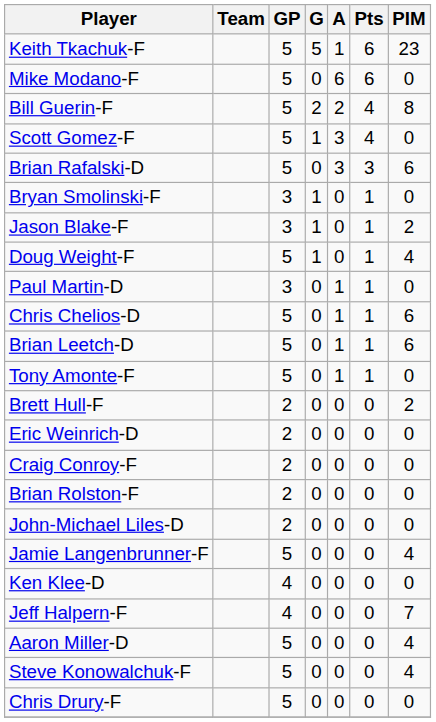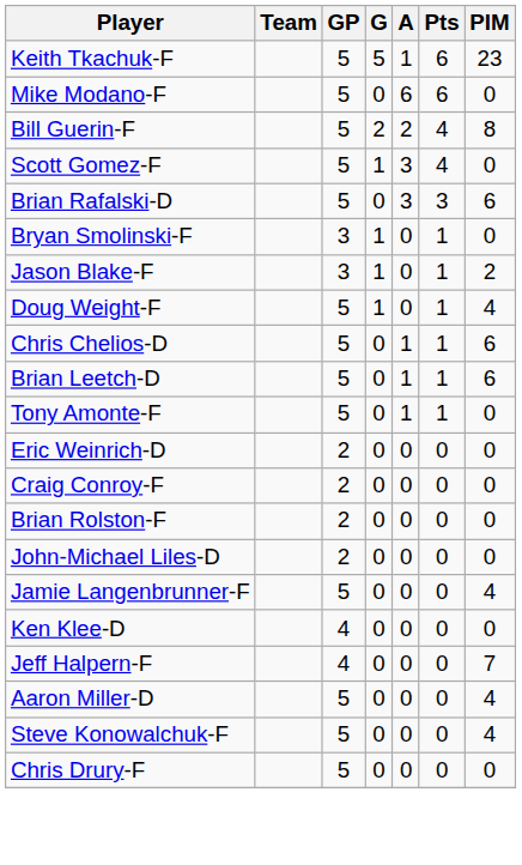 <table class="wikitable">
 <tr>
 <th>Player</th>
 <th>Team</th>
 <th>GP</th>
 <th>G</th>
 <th>A</th>
 <th>Pts</th>
 <th>PIM</th>
 </tr>
 <tr align="center">
 <td align="left"><a href='#'>Keith Tkachuk</a>-F</td>
 <td></td>
 <td>5</td>
 <td>5</td>
 <td>1</td>
 <td>6</td>
 <td>23</td>
 </tr>
 <tr align="center">
 <td align="left"><a href='#'>Mike Modano</a>-F</td>
 <td></td>
 <td>5</td>
 <td>0</td>
 <td>6</td>
 <td>6</td>
 <td>0</td>
 </tr>
 <tr align="center">
 <td align="left"><a href='#'>Bill Guerin</a>-F</td>
 <td></td>
 <td>5</td>
 <td>2</td>
 <td>2</td>
 <td>4</td>
 <td>8</td>
 </tr>
 <tr align="center">
 <td align="left"><a href='#'>Scott Gomez</a>-F</td>
 <td></td>
 <td>5</td>
 <td>1</td>
 <td>3</td>
 <td>4</td>
 <td>0</td>
 </tr>
 <tr align="center">
 <td align="left"><a href='#'>Brian Rafalski</a>-D</td>
 <td></td>
 <td>5</td>
 <td>0</td>
 <td>3</td>
 <td>3</td>
 <td>6</td>
 </tr>
 <tr align="center">
 <td align="left"><a href='#'>Bryan Smolinski</a>-F</td>
 <td></td>
 <td>3</td>
 <td>1</td>
 <td>0</td>
 <td>1</td>
 <td>0</td>
 </tr>
 <tr align="center">
 <td align="left"><a href='#'>Jason Blake</a>-F</td>
 <td></td>
 <td>3</td>
 <td>1</td>
 <td>0</td>
 <td>1</td>
 <td>2</td>
 </tr>
 <tr align="center">
 <td align="left"><a href='#'>Doug Weight</a>-F</td>
 <td></td>
 <td>5</td>
 <td>1</td>
 <td>0</td>
 <td>1</td>
 <td>4</td>
 </tr>
 <tr align="center">
-<td align="left"><a href='#'>Paul Martin</a>-D</td>
-<td></td>
-<td>3</td>
-<td>0</td>
-<td>1</td>
-<td>1</td>
-<td>0</td>
-</tr>
-<tr align="center">
 <td align="left"><a href='#'>Chris Chelios</a>-D</td>
 <td></td>
 <td>5</td>
 <td>0</td>
 <td>1</td>
 <td>1</td>
 <td>6</td>
 </tr>
 <tr align="center">
 <td align="left"><a href='#'>Brian Leetch</a>-D</td>
 <td></td>
 <td>5</td>
 <td>0</td>
 <td>1</td>
 <td>1</td>
 <td>6</td>
 </tr>
 <tr align="center">
 <td align="left"><a href='#'>Tony Amonte</a>-F</td>
 <td></td>
 <td>5</td>
 <td>0</td>
 <td>1</td>
 <td>1</td>
 <td>0</td>
-</tr>
-<tr align="center">
-<td align="left"><a href='#'>Brett Hull</a>-F</td>
-<td></td>
-<td>2</td>
-<td>0</td>
-<td>0</td>
-<td>0</td>
-<td>2</td>
 </tr>
 <tr align="center">
 <td align="left"><a href='#'>Eric Weinrich</a>-D</td>
 <td></td>
 <td>2</td>
 <td>0</td>
 <td>0</td>
 <td>0</td>
 <td>0</td>
 </tr>
 <tr align="center">
 <td align="left"><a href='#'>Craig Conroy</a>-F</td>
 <td></td>
 <td>2</td>
 <td>0</td>
 <td>0</td>
 <td>0</td>
 <td>0</td>
 </tr>
 <tr align="center">
 <td align="left"><a href='#'>Brian Rolston</a>-F</td>
 <td></td>
 <td>2</td>
 <td>0</td>
 <td>0</td>
 <td>0</td>
 <td>0</td>
 </tr>
 <tr align="center">
 <td align="left"><a href='#'>John-Michael Liles</a>-D</td>
 <td></td>
 <td>2</td>
 <td>0</td>
 <td>0</td>
 <td>0</td>
 <td>0</td>
 </tr>
 <tr align="center">
 <td align="left"><a href='#'>Jamie Langenbrunner</a>-F</td>
 <td></td>
 <td>5</td>
 <td>0</td>
 <td>0</td>
 <td>0</td>
 <td>4</td>
 </tr>
 <tr align="center">
 <td align="left"><a href='#'>Ken Klee</a>-D</td>
 <td></td>
 <td>4</td>
 <td>0</td>
 <td>0</td>
 <td>0</td>
 <td>0</td>
 </tr>
 <tr align="center">
 <td align="left"><a href='#'>Jeff Halpern</a>-F</td>
 <td></td>
 <td>4</td>
 <td>0</td>
 <td>0</td>
 <td>0</td>
 <td>7</td>
 </tr>
 <tr align="center">
 <td align="left"><a href='#'>Aaron Miller</a>-D</td>
 <td></td>
 <td>5</td>
 <td>0</td>
 <td>0</td>
 <td>0</td>
 <td>4</td>
 </tr>
 <tr align="center">
 <td align="left"><a href='#'>Steve Konowalchuk</a>-F</td>
 <td></td>
 <td>5</td>
 <td>0</td>
 <td>0</td>
 <td>0</td>
 <td>4</td>
 </tr>
 <tr align="center">
 <td align="left"><a href='#'>Chris Drury</a>-F</td>
 <td></td>
 <td>5</td>
 <td>0</td>
 <td>0</td>
 <td>0</td>
 <td>0</td>
 </tr>
 <tr align="center">
 </tr>
 </table>
